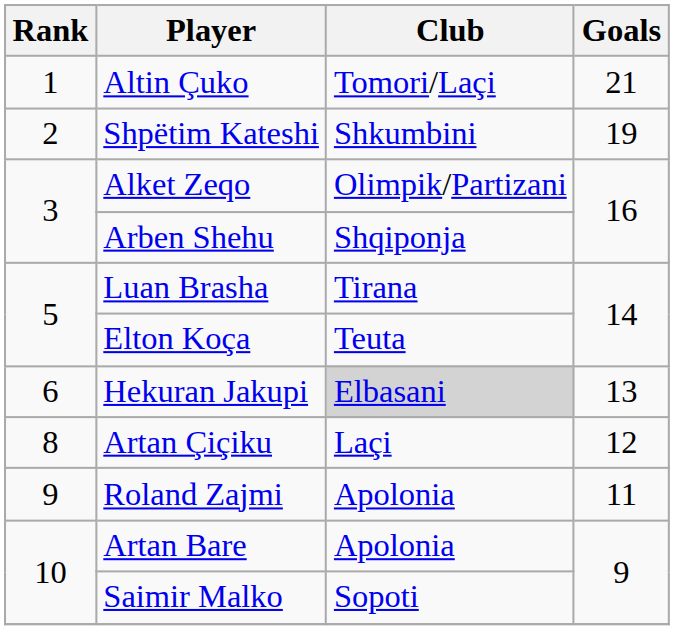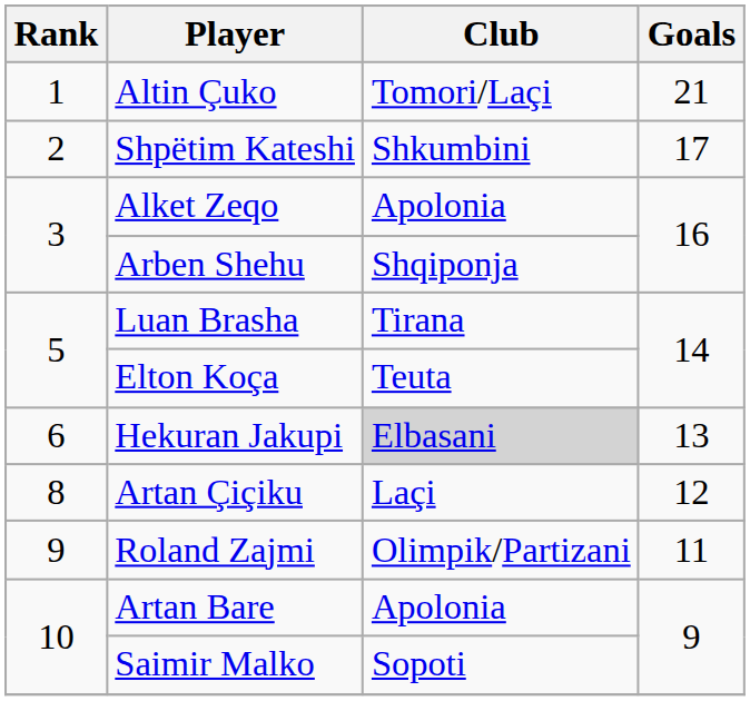 <table class="wikitable" style="text-align:center">
 <tr>
 <th>Rank</th>
 <th>Player</th>
 <th>Club</th>
 <th>Goals</th>
 </tr>
 <tr>
 <td>1</td>
 <td align="left"> <a href='#'>Altin Çuko</a></td>
 <td align="left"><a href='#'>Tomori</a>/<a href='#'>Laçi</a></td>
 <td>21</td>
 </tr>
 <tr>
 <td>2</td>
 <td align="left"> <a href='#'>Shpëtim Kateshi</a></td>
 <td align="left"><a href='#'>Shkumbini</a></td>
-<td>19</td>
+<td>17</td>
 </tr>
 <tr>
 <td rowspan="2">3</td>
 <td align="left"> <a href='#'>Alket Zeqo</a></td>
-<td align="left"><a href='#'>Olimpik</a>/<a href='#'>Partizani</a></td>
+<td align="left"><a href='#'>Apolonia</a></td>
 <td rowspan="2">16</td>
 </tr>
 <tr>
 <td align="left"> <a href='#'>Arben Shehu</a></td>
 <td align="left"><a href='#'>Shqiponja</a></td>
 </tr>
 <tr>
 <td rowspan="2">5</td>
 <td align="left"> <a href='#'>Luan Brasha</a></td>
 <td align="left"><a href='#'>Tirana</a></td>
 <td rowspan="2">14</td>
 </tr>
 <tr>
 <td align="left"> <a href='#'>Elton Koça</a></td>
 <td align="left"><a href='#'>Teuta</a></td>
 </tr>
 <tr>
 <td>6</td>
 <td align="left"> <a href='#'>Hekuran Jakupi</a></td>
 <td align="left" style="background: lightgrey;"><a href='#'>Elbasani</a></td>
 <td>13</td>
 </tr>
 <tr>
 <td>8</td>
 <td align="left"> <a href='#'>Artan Çiçiku</a></td>
 <td align="left"><a href='#'>Laçi</a></td>
 <td>12</td>
 </tr>
 <tr>
 <td>9</td>
 <td align="left"> <a href='#'>Roland Zajmi</a></td>
-<td align="left"><a href='#'>Apolonia</a></td>
+<td align="left"><a href='#'>Olimpik</a>/<a href='#'>Partizani</a></td>
 <td>11</td>
 </tr>
 <tr>
 <td rowspan="2">10</td>
 <td align="left"> <a href='#'>Artan Bare</a></td>
 <td align="left"><a href='#'>Apolonia</a></td>
 <td rowspan="2">9</td>
 </tr>
 <tr>
 <td align="left"> <a href='#'>Saimir Malko</a></td>
 <td align="left"><a href='#'>Sopoti</a></td>
 </tr>
 <tr>
 </tr>
 </table>
